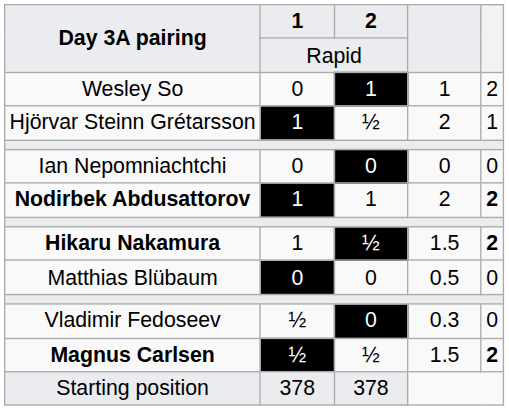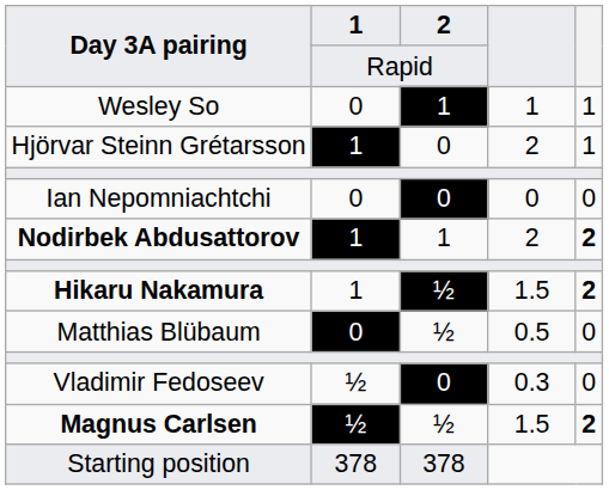 <table class="wikitable">
 <tr>
 <th rowspan = "2" style="background-color: #eaecf0">Day 3A pairing</th>
 <th style="width: 3em;background-color: #eaecf0">1</th>
 <th style="width: 3em;background-color: #eaecf0">2</th>
 <th rowspan = "2" style="width: 3em;background-color: #eaecf0"></th>
 <th rowspan= "2"></th>
 </tr>
 <tr style="text-align:center">
 <td style="background-color: #eaecf0" colspan="2">Rapid</td>
 </tr>
 <tr>
 <td style="text-align:center"> Wesley So</td>
 <td style="text-align:center">0</td>
 <td style="text-align:center; background:black; color:white">1</td>
 <td style="text-align:center">1</td>
-<td style="text-align:center">2</td>
+<td style="text-align:center">1</td>
 </tr>
 <tr>
 <td style="text-align:center"> Hjörvar Steinn Grétarsson</td>
 <td style="text-align:center; background:black; color:white">1</td>
-<td style="text-align:center">½</td>
+<td style="text-align:center">0</td>
 <td style="text-align:center">2</td>
 <td style="text-align:center">1</td>
 </tr>
 <tr>
 <td colspan="15" style="background-color: #eaecf0"></td>
 </tr>
 <tr>
 <td style="text-align:center"> Ian Nepomniachtchi</td>
 <td style="text-align:center">0</td>
 <td style="text-align:center; background:black; color:white">0</td>
 <td style="text-align:center">0</td>
 <td style="text-align:center">0</td>
 </tr>
 <tr>
 <td style="text-align:center"> <strong>Nodirbek Abdusattorov</strong></td>
 <td style="text-align:center; background:black; color:white">1</td>
 <td style="text-align:center">1</td>
 <td style="text-align:center">2</td>
 <td style="text-align:center"><strong>2</strong></td>
 </tr>
 <tr>
 <td colspan="15" style="background-color: #eaecf0"></td>
 </tr>
 <tr>
 <td style="text-align:center"> <strong>Hikaru Nakamura</strong></td>
 <td style="text-align:center">1</td>
 <td style="text-align:center; background:black; color:white">½</td>
 <td style="text-align:center">1.5</td>
 <td style="text-align:center"><strong>2</strong></td>
 </tr>
 <tr>
 <td style="text-align:center"> Matthias Blübaum</td>
 <td style="text-align:center; background:black; color:white">0</td>
-<td style="text-align:center">0</td>
+<td style="text-align:center">½</td>
 <td style="text-align:center">0.5</td>
 <td style="text-align:center">0</td>
 </tr>
 <tr>
 <td colspan="15" style="background-color: #eaecf0"></td>
 </tr>
 <tr>
 <td style="text-align:center"> Vladimir Fedoseev</td>
 <td style="text-align:center">½</td>
 <td style="text-align:center; background:black; color:white">0</td>
 <td style="text-align:center">0.3</td>
 <td style="text-align:center">0</td>
 </tr>
 <tr>
 <td style="text-align:center"> <strong>Magnus Carlsen</strong></td>
 <td style="text-align:center; background:black; color:white">½</td>
 <td style="text-align:center">½</td>
 <td style="text-align:center">1.5</td>
 <td style="text-align:center"><strong>2</strong></td>
 </tr>
 <tr style="background-color: #eaecf0">
 <td style="text-align:center">Starting position</td>
 <td style="text-align:center">378</td>
 <td style="text-align:center">378</td>
 </tr>
 </table>
